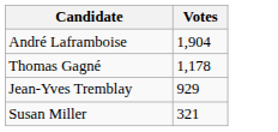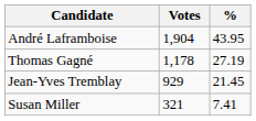 <table class="wikitable">
 <tr>
 <th style="width: 170px">Candidate </th>
 <th style="width: 50px">Votes</th>
+<th style="width: 40px">%</th>
 </tr>
 <tr>
 <td>André Laframboise</td>
 <td>1,904</td>
+<td>43.95</td>
 </tr>
 <tr>
 <td>Thomas Gagné</td>
 <td>1,178</td>
+<td>27.19</td>
 </tr>
 <tr>
 <td>Jean-Yves Tremblay</td>
 <td>929</td>
+<td>21.45</td>
 </tr>
 <tr>
 <td>Susan Miller</td>
 <td>321</td>
+<td>7.41</td>
 </tr>
 </table>
